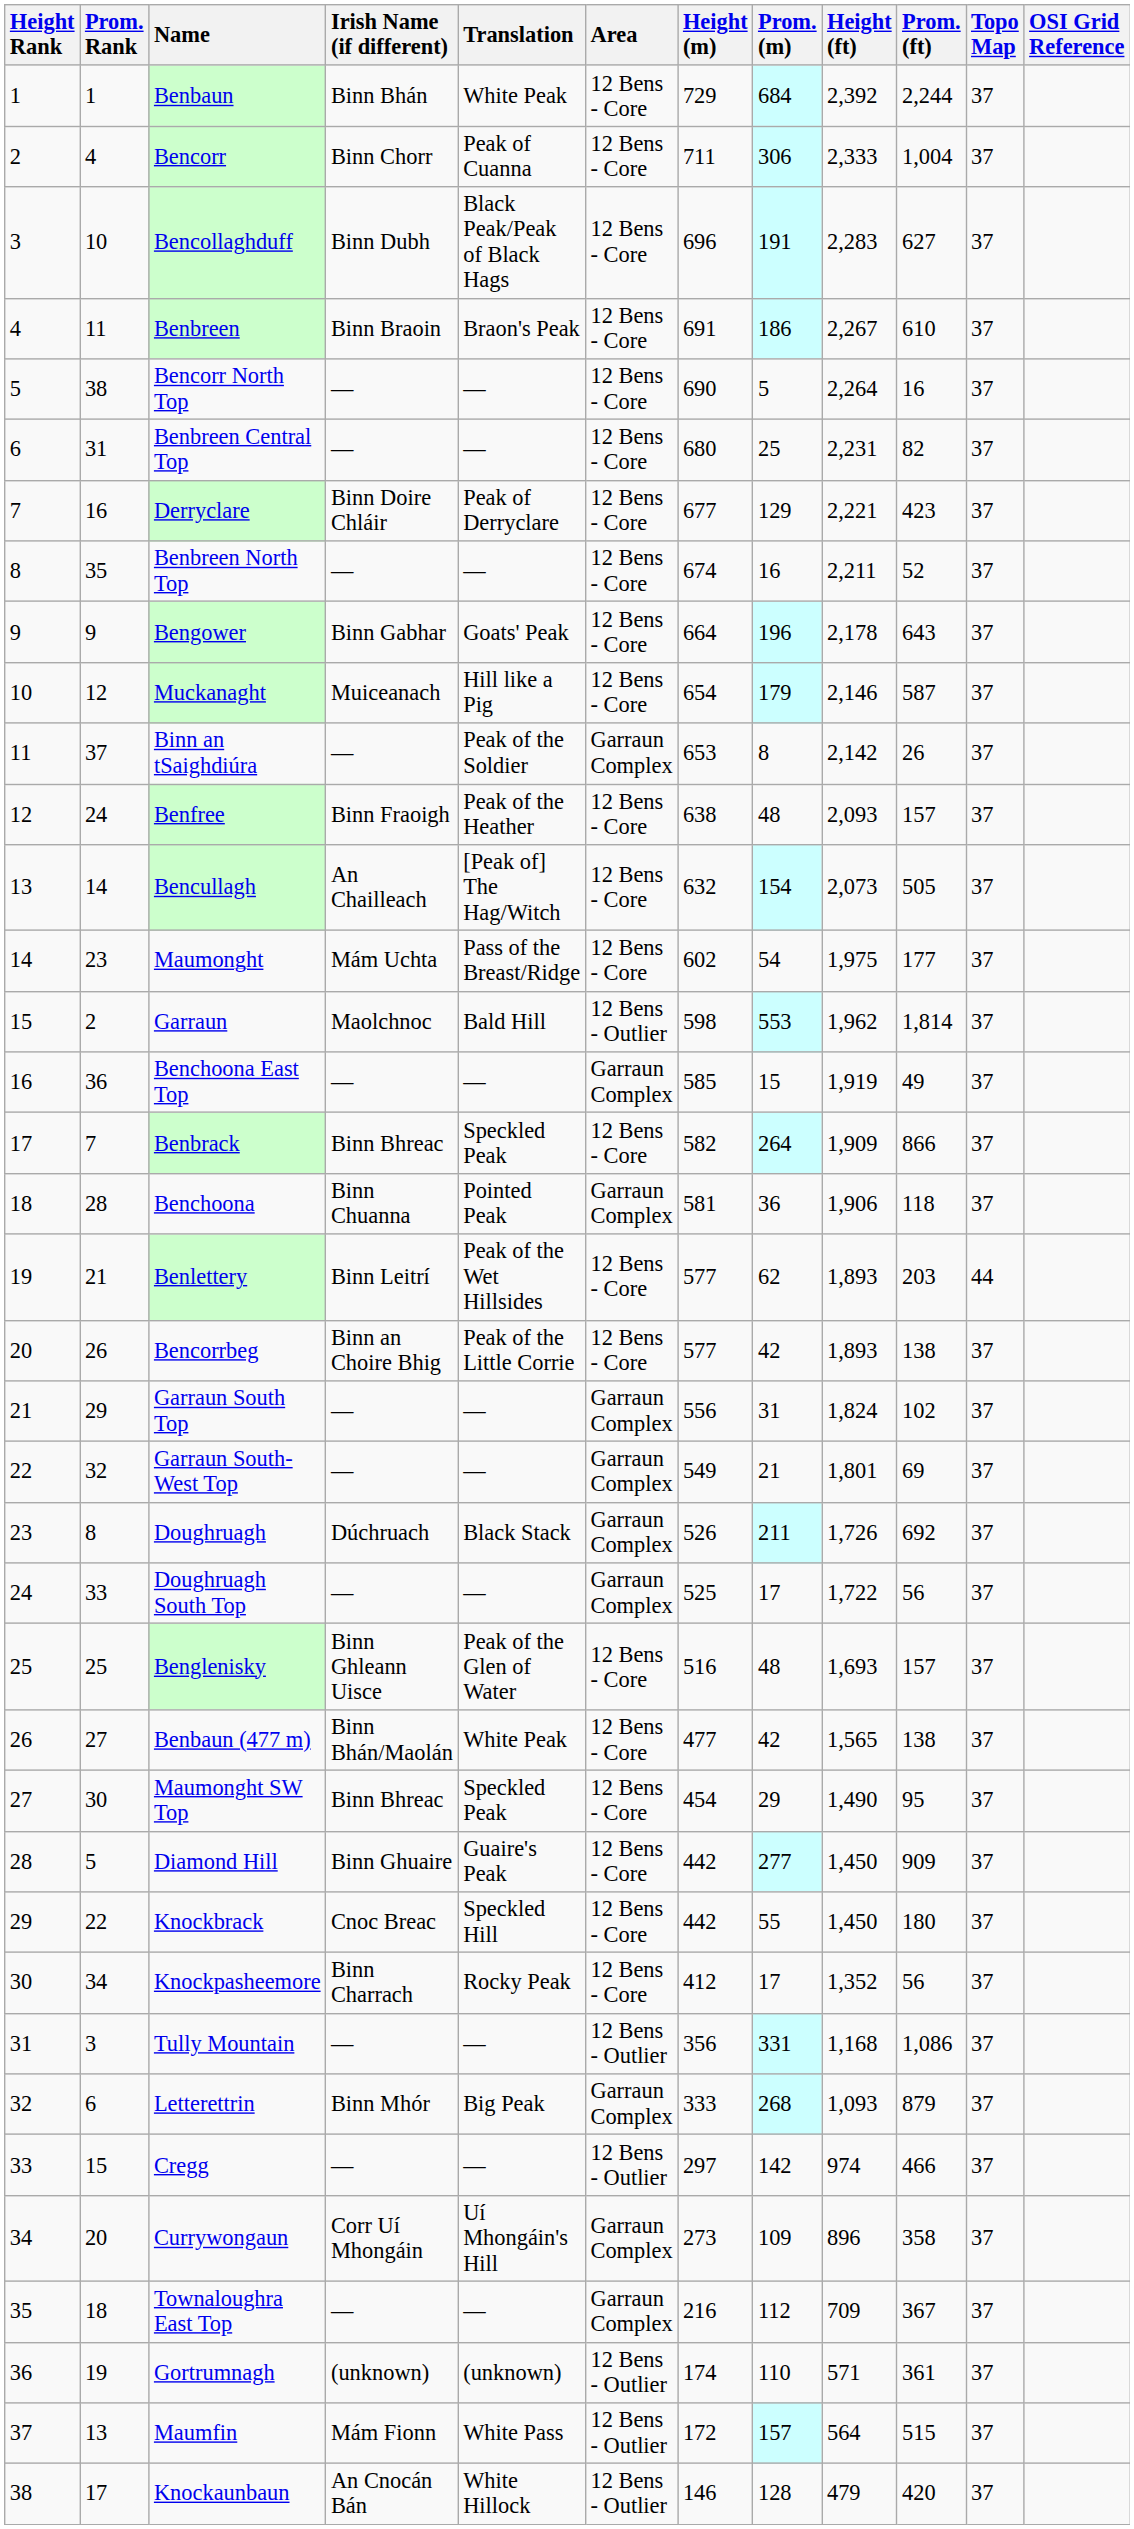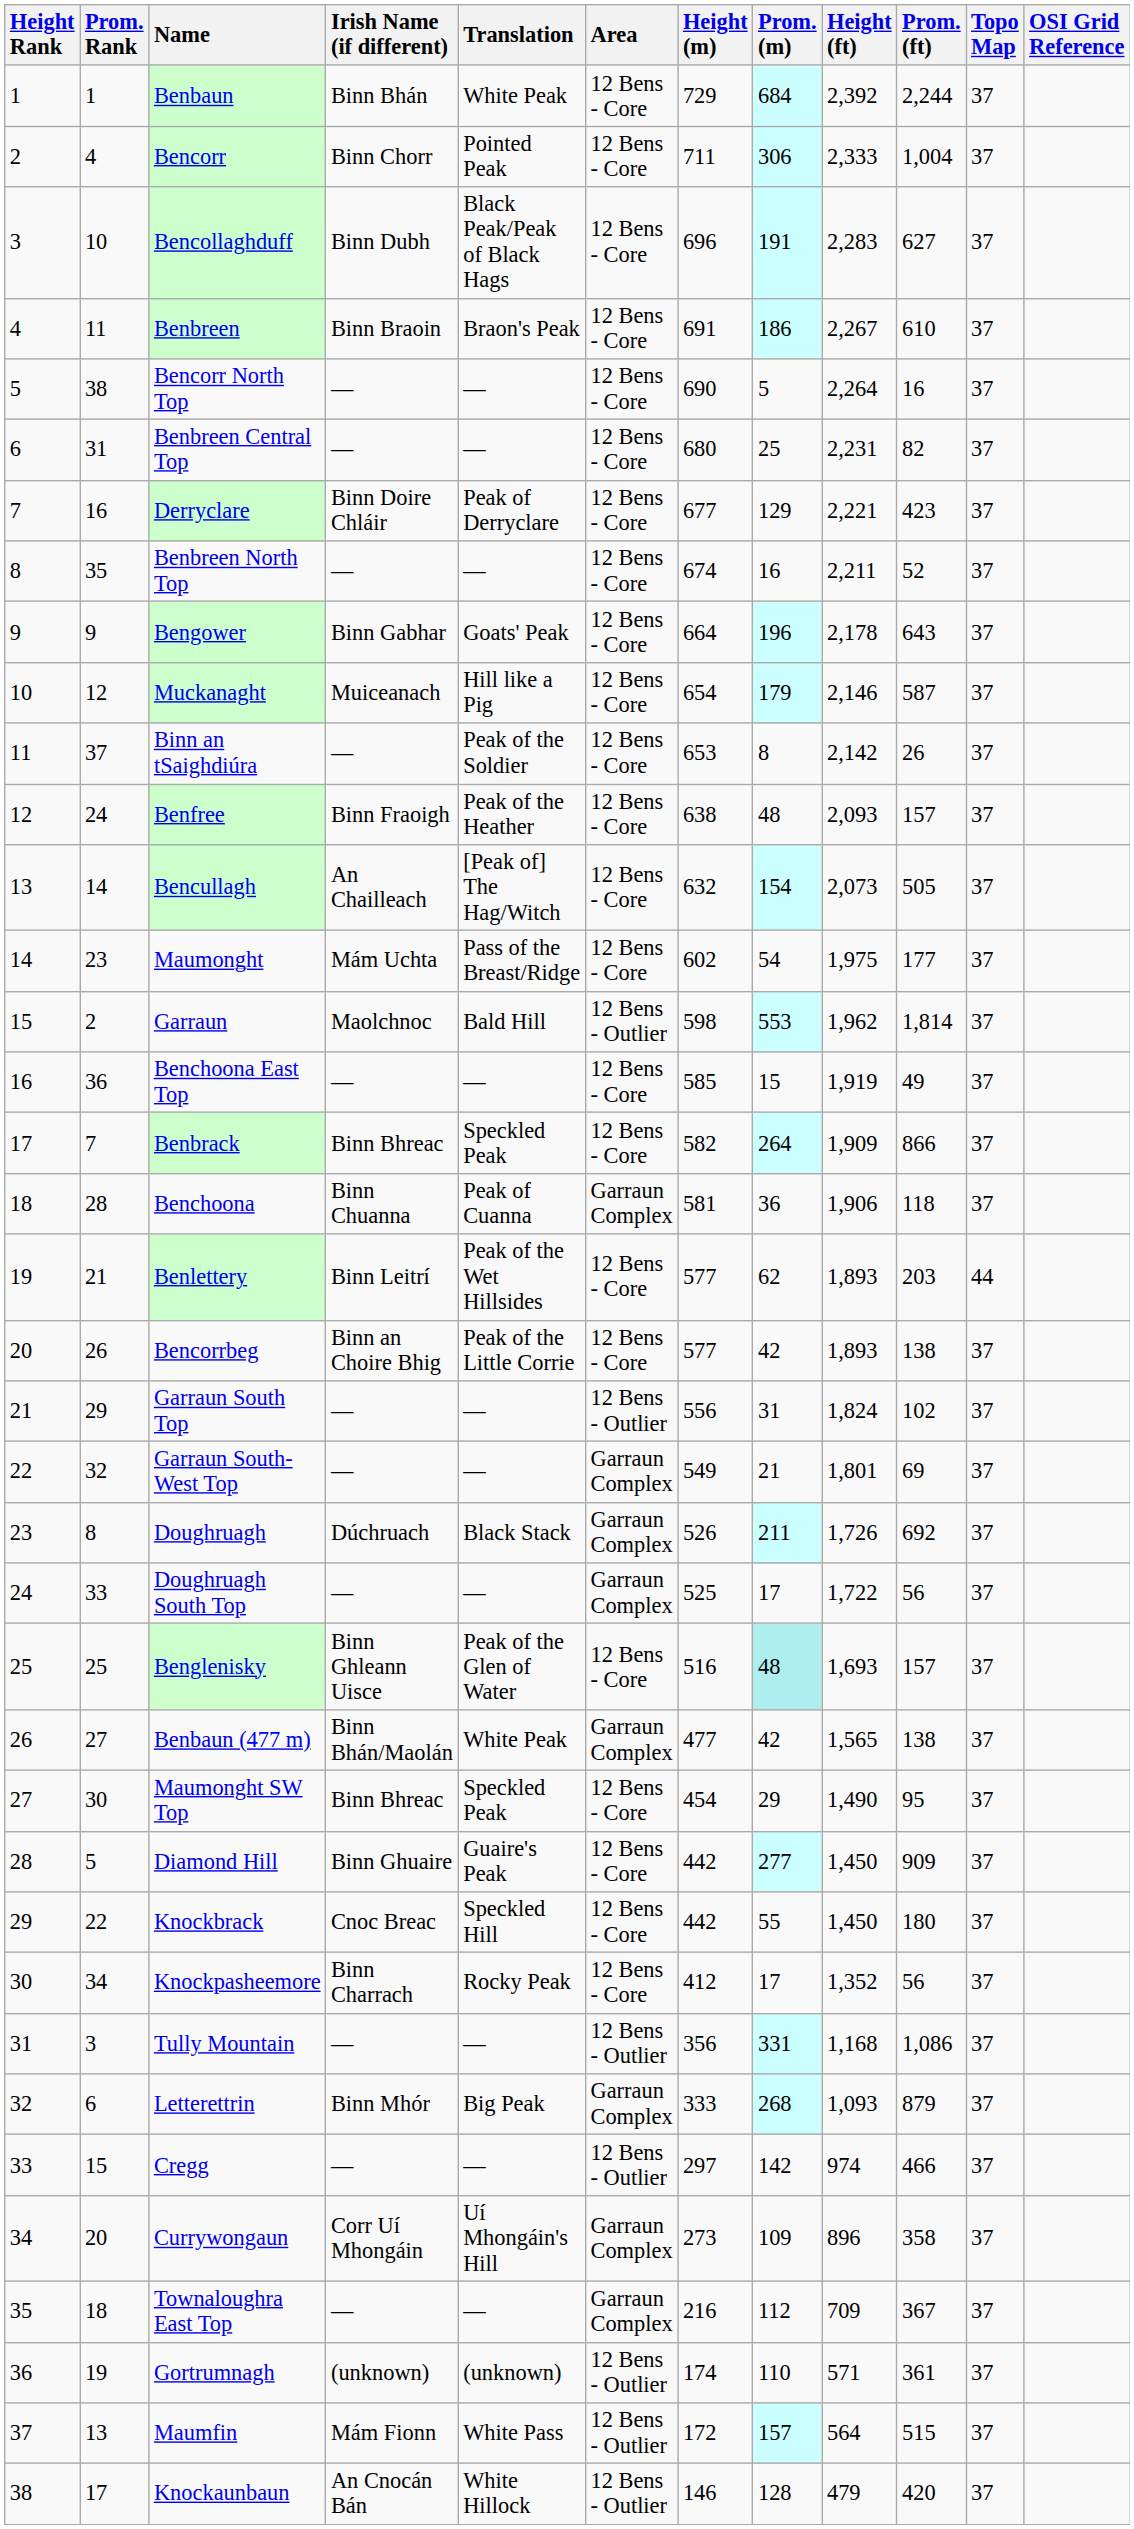 <table class="wikitable sortable" style="text-align:left">
 <tr>
 <th style="text-align:left"><a href='#'>Height</a><br>Rank</th>
 <th style="text-align:left"><a href='#'>Prom.</a><br>Rank</th>
 <th style="text-align:left">Name</th>
 <th style="text-align:left">Irish Name (if different)</th>
 <th style="text-align:left">Translation</th>
 <th style="text-align:left">Area</th>
 <th style="text-align:left"><a href='#'>Height</a><br>(m)</th>
 <th style="text-align:left"><a href='#'>Prom.</a><br>(m)</th>
 <th style="text-align:left"><a href='#'>Height</a><br>(ft)</th>
 <th style="text-align:left"><a href='#'>Prom.</a><br>(ft)</th>
 <th style="text-align:left"><a href='#'>Topo<br>Map</a></th>
 <th style="text-align:left"><a href='#'>OSI Grid<br>Reference</a></th>
 </tr>
 <tr>
 <td>1</td>
 <td>1</td>
 <td style="background:#cfc;text-align:left"><a href='#'>Benbaun</a></td>
 <td>Binn Bhán</td>
 <td>White Peak</td>
 <td>12 Bens - Core</td>
 <td>729</td>
 <td style="background:#cff;text-align:left">684</td>
 <td>2,392</td>
 <td>2,244</td>
 <td>37</td>
 <td></td>
 </tr>
 <tr>
 <td>2</td>
 <td>4</td>
 <td style="background:#cfc;text-align:left"><a href='#'>Bencorr</a></td>
 <td>Binn Chorr</td>
-<td>Peak of Cuanna</td>
+<td>Pointed Peak</td>
 <td>12 Bens - Core</td>
 <td>711</td>
 <td style="background:#cff;text-align:left">306</td>
 <td>2,333</td>
 <td>1,004</td>
 <td>37</td>
 <td></td>
 </tr>
 <tr>
 <td>3</td>
 <td>10</td>
 <td style="background:#cfc;text-align:left"><a href='#'>Bencollaghduff</a></td>
 <td>Binn Dubh</td>
 <td>Black Peak/Peak of Black Hags</td>
 <td>12 Bens - Core</td>
 <td>696</td>
 <td style="background:#cff;text-align:left">191</td>
 <td>2,283</td>
 <td>627</td>
 <td>37</td>
 <td></td>
 </tr>
 <tr>
 <td>4</td>
 <td>11</td>
 <td style="background:#cfc;text-align:left"><a href='#'>Benbreen</a></td>
 <td>Binn Braoin</td>
 <td>Braon's Peak</td>
 <td>12 Bens - Core</td>
 <td>691</td>
 <td style="background:#cff;text-align:left">186</td>
 <td>2,267</td>
 <td>610</td>
 <td>37</td>
 <td></td>
 </tr>
 <tr>
 <td>5</td>
 <td>38</td>
 <td><a href='#'>Bencorr North Top</a></td>
 <td>—</td>
 <td>—</td>
 <td>12 Bens - Core</td>
 <td>690</td>
 <td>5</td>
 <td>2,264</td>
 <td>16</td>
 <td>37</td>
 <td></td>
 </tr>
 <tr>
 <td>6</td>
 <td>31</td>
 <td><a href='#'>Benbreen Central Top</a></td>
 <td>—</td>
 <td>—</td>
 <td>12 Bens - Core</td>
 <td>680</td>
 <td>25</td>
 <td>2,231</td>
 <td>82</td>
 <td>37</td>
 <td></td>
 </tr>
 <tr>
 <td>7</td>
 <td>16</td>
 <td style="background:#cfc;text-align:left"><a href='#'>Derryclare</a></td>
 <td>Binn Doire Chláir</td>
 <td>Peak of Derryclare</td>
 <td>12 Bens - Core</td>
 <td>677</td>
 <td>129</td>
 <td>2,221</td>
 <td>423</td>
 <td>37</td>
 <td></td>
 </tr>
 <tr>
 <td>8</td>
 <td>35</td>
 <td><a href='#'>Benbreen North Top</a></td>
 <td>—</td>
 <td>—</td>
 <td>12 Bens - Core</td>
 <td>674</td>
 <td>16</td>
 <td>2,211</td>
 <td>52</td>
 <td>37</td>
 <td></td>
 </tr>
 <tr>
 <td>9</td>
 <td>9</td>
 <td style="background:#cfc;text-align:left"><a href='#'>Bengower</a></td>
 <td>Binn Gabhar</td>
 <td>Goats' Peak</td>
 <td>12 Bens - Core</td>
 <td>664</td>
 <td style="background:#cff;text-align:left">196</td>
 <td>2,178</td>
 <td>643</td>
 <td>37</td>
 <td></td>
 </tr>
 <tr>
 <td>10</td>
 <td>12</td>
 <td style="background:#cfc;text-align:left"><a href='#'>Muckanaght</a></td>
 <td>Muiceanach</td>
 <td>Hill like a Pig</td>
 <td>12 Bens - Core</td>
 <td>654</td>
 <td style="background:#cff;text-align:left">179</td>
 <td>2,146</td>
 <td>587</td>
 <td>37</td>
 <td></td>
 </tr>
 <tr>
 <td>11</td>
 <td>37</td>
 <td><a href='#'>Binn an tSaighdiúra</a></td>
 <td>—</td>
 <td>Peak of the Soldier</td>
-<td>Garraun Complex</td>
+<td>12 Bens - Core</td>
 <td>653</td>
 <td>8</td>
 <td>2,142</td>
 <td>26</td>
 <td>37</td>
 <td></td>
 </tr>
 <tr>
 <td>12</td>
 <td>24</td>
 <td style="background:#cfc;text-align:left"><a href='#'>Benfree</a></td>
 <td>Binn Fraoigh</td>
 <td>Peak of the Heather</td>
 <td>12 Bens - Core</td>
 <td>638</td>
 <td>48</td>
 <td>2,093</td>
 <td>157</td>
 <td>37</td>
 <td></td>
 </tr>
 <tr>
 <td>13</td>
 <td>14</td>
 <td style="background:#cfc;text-align:left"><a href='#'>Bencullagh</a></td>
 <td>An Chailleach</td>
 <td>[Peak of] The Hag/Witch</td>
 <td>12 Bens - Core</td>
 <td>632</td>
 <td style="background:#cff;text-align:left">154</td>
 <td>2,073</td>
 <td>505</td>
 <td>37</td>
 <td></td>
 </tr>
 <tr>
 <td>14</td>
 <td>23</td>
 <td><a href='#'>Maumonght</a></td>
 <td>Mám Uchta</td>
 <td>Pass of the Breast/Ridge</td>
 <td>12 Bens - Core</td>
 <td>602</td>
 <td>54</td>
 <td>1,975</td>
 <td>177</td>
 <td>37</td>
 <td></td>
 </tr>
 <tr>
 <td>15</td>
 <td>2</td>
 <td><a href='#'>Garraun</a></td>
 <td>Maolchnoc</td>
 <td>Bald Hill</td>
 <td>12 Bens - Outlier</td>
 <td>598</td>
 <td style="background:#cff;text-align:left">553</td>
 <td>1,962</td>
 <td>1,814</td>
 <td>37</td>
 <td></td>
 </tr>
 <tr>
 <td>16</td>
 <td>36</td>
 <td><a href='#'>Benchoona East Top</a></td>
 <td>—</td>
 <td>—</td>
-<td>Garraun Complex</td>
+<td>12 Bens - Core</td>
 <td>585</td>
 <td>15</td>
 <td>1,919</td>
 <td>49</td>
 <td>37</td>
 <td></td>
 </tr>
 <tr>
 <td>17</td>
 <td>7</td>
 <td style="background:#cfc;text-align:left"><a href='#'>Benbrack</a></td>
 <td>Binn Bhreac</td>
 <td>Speckled Peak</td>
 <td>12 Bens - Core</td>
 <td>582</td>
 <td style="background:#cff;text-align:left">264</td>
 <td>1,909</td>
 <td>866</td>
 <td>37</td>
 <td></td>
 </tr>
 <tr>
 <td>18</td>
 <td>28</td>
 <td><a href='#'>Benchoona</a></td>
 <td>Binn Chuanna</td>
-<td>Pointed Peak</td>
+<td>Peak of Cuanna</td>
 <td>Garraun Complex</td>
 <td>581</td>
 <td>36</td>
 <td>1,906</td>
 <td>118</td>
 <td>37</td>
 <td></td>
 </tr>
 <tr>
 <td>19</td>
 <td>21</td>
 <td style="background:#cfc;text-align:left"><a href='#'>Benlettery</a></td>
 <td>Binn Leitrí</td>
 <td>Peak of the Wet Hillsides</td>
 <td>12 Bens - Core</td>
 <td>577</td>
 <td>62</td>
 <td>1,893</td>
 <td>203</td>
 <td>44</td>
 <td></td>
 </tr>
 <tr>
 <td>20</td>
 <td>26</td>
 <td><a href='#'>Bencorrbeg</a></td>
 <td>Binn an Choire Bhig</td>
 <td>Peak of the Little Corrie</td>
 <td>12 Bens - Core</td>
 <td>577</td>
 <td>42</td>
 <td>1,893</td>
 <td>138</td>
 <td>37</td>
 <td></td>
 </tr>
 <tr>
 <td>21</td>
 <td>29</td>
 <td><a href='#'>Garraun South Top</a></td>
 <td>—</td>
 <td>—</td>
-<td>Garraun Complex</td>
+<td>12 Bens - Outlier</td>
 <td>556</td>
 <td>31</td>
 <td>1,824</td>
 <td>102</td>
 <td>37</td>
 <td></td>
 </tr>
 <tr>
 <td>22</td>
 <td>32</td>
 <td><a href='#'>Garraun South-West Top</a></td>
 <td>—</td>
 <td>—</td>
 <td>Garraun Complex</td>
 <td>549</td>
 <td>21</td>
 <td>1,801</td>
 <td>69</td>
 <td>37</td>
 <td></td>
 </tr>
 <tr>
 <td>23</td>
 <td>8</td>
 <td><a href='#'>Doughruagh</a></td>
 <td>Dúchruach</td>
 <td>Black Stack</td>
 <td>Garraun Complex</td>
 <td>526</td>
 <td style="background:#cff;text-align:left">211</td>
 <td>1,726</td>
 <td>692</td>
 <td>37</td>
 <td></td>
 </tr>
 <tr>
 <td>24</td>
 <td>33</td>
 <td><a href='#'>Doughruagh South Top</a></td>
 <td>—</td>
 <td>—</td>
 <td>Garraun Complex</td>
 <td>525</td>
 <td>17</td>
 <td>1,722</td>
 <td>56</td>
 <td>37</td>
 <td></td>
 </tr>
 <tr>
 <td>25</td>
 <td>25</td>
 <td style="background:#cfc;text-align:left"><a href='#'>Benglenisky</a></td>
 <td>Binn Ghleann Uisce</td>
 <td>Peak of the Glen of Water</td>
 <td>12 Bens - Core</td>
 <td>516</td>
-<td>48</td>
+<td style="background: paleturquoise;">48</td>
 <td>1,693</td>
 <td>157</td>
 <td>37</td>
 <td></td>
 </tr>
 <tr>
 <td>26</td>
 <td>27</td>
 <td><a href='#'>Benbaun (477 m)</a></td>
 <td>Binn Bhán/Maolán</td>
 <td>White Peak</td>
-<td>12 Bens - Core</td>
+<td>Garraun Complex</td>
 <td>477</td>
 <td>42</td>
 <td>1,565</td>
 <td>138</td>
 <td>37</td>
 <td></td>
 </tr>
 <tr>
 <td>27</td>
 <td>30</td>
 <td><a href='#'>Maumonght SW Top</a></td>
 <td>Binn Bhreac</td>
 <td>Speckled Peak</td>
 <td>12 Bens - Core</td>
 <td>454</td>
 <td>29</td>
 <td>1,490</td>
 <td>95</td>
 <td>37</td>
 <td></td>
 </tr>
 <tr>
 <td>28</td>
 <td>5</td>
 <td><a href='#'>Diamond Hill</a></td>
 <td>Binn Ghuaire</td>
 <td>Guaire's Peak</td>
 <td>12 Bens - Core</td>
 <td>442</td>
 <td style="background:#cff;text-align:left">277</td>
 <td>1,450</td>
 <td>909</td>
 <td>37</td>
 <td></td>
 </tr>
 <tr>
 <td>29</td>
 <td>22</td>
 <td><a href='#'>Knockbrack</a></td>
 <td>Cnoc Breac</td>
 <td>Speckled Hill</td>
 <td>12 Bens - Core</td>
 <td>442</td>
 <td>55</td>
 <td>1,450</td>
 <td>180</td>
 <td>37</td>
 <td></td>
 </tr>
 <tr>
 <td>30</td>
 <td>34</td>
 <td><a href='#'>Knockpasheemore</a></td>
 <td>Binn Charrach</td>
 <td>Rocky Peak</td>
 <td>12 Bens - Core</td>
 <td>412</td>
 <td>17</td>
 <td>1,352</td>
 <td>56</td>
 <td>37</td>
 <td></td>
 </tr>
 <tr>
 <td>31</td>
 <td>3</td>
 <td><a href='#'>Tully Mountain</a></td>
 <td>—</td>
 <td>—</td>
 <td>12 Bens - Outlier</td>
 <td>356</td>
 <td style="background:#cff;text-align:left">331</td>
 <td>1,168</td>
 <td>1,086</td>
 <td>37</td>
 <td></td>
 </tr>
 <tr>
 <td>32</td>
 <td>6</td>
 <td><a href='#'>Letterettrin</a></td>
 <td>Binn Mhór</td>
 <td>Big Peak</td>
 <td>Garraun Complex</td>
 <td>333</td>
 <td style="background:#cff;text-align:left">268</td>
 <td>1,093</td>
 <td>879</td>
 <td>37</td>
 <td></td>
 </tr>
 <tr>
 <td>33</td>
 <td>15</td>
 <td><a href='#'>Cregg</a></td>
 <td>—</td>
 <td>—</td>
 <td>12 Bens - Outlier</td>
 <td>297</td>
 <td>142</td>
 <td>974</td>
 <td>466</td>
 <td>37</td>
 <td></td>
 </tr>
 <tr>
 <td>34</td>
 <td>20</td>
 <td><a href='#'>Currywongaun</a></td>
 <td>Corr Uí Mhongáin</td>
 <td>Uí Mhongáin's Hill</td>
 <td>Garraun Complex</td>
 <td>273</td>
 <td>109</td>
 <td>896</td>
 <td>358</td>
 <td>37</td>
 <td></td>
 </tr>
 <tr>
 <td>35</td>
 <td>18</td>
 <td><a href='#'>Townaloughra East Top</a></td>
 <td>—</td>
 <td>—</td>
 <td>Garraun Complex</td>
 <td>216</td>
 <td>112</td>
 <td>709</td>
 <td>367</td>
 <td>37</td>
 <td></td>
 </tr>
 <tr>
 <td>36</td>
 <td>19</td>
 <td><a href='#'>Gortrumnagh</a></td>
 <td>(unknown)</td>
 <td>(unknown)</td>
 <td>12 Bens - Outlier</td>
 <td>174</td>
 <td>110</td>
 <td>571</td>
 <td>361</td>
 <td>37</td>
 <td></td>
 </tr>
 <tr>
 <td>37</td>
 <td>13</td>
 <td><a href='#'>Maumfin</a></td>
 <td>Mám Fionn</td>
 <td>White Pass</td>
 <td>12 Bens - Outlier</td>
 <td>172</td>
 <td style="background:#cff;text-align:left">157</td>
 <td>564</td>
 <td>515</td>
 <td>37</td>
 <td></td>
 </tr>
 <tr>
 <td>38</td>
 <td>17</td>
 <td><a href='#'>Knockaunbaun</a></td>
 <td>An Cnocán Bán</td>
 <td>White Hillock</td>
 <td>12 Bens - Outlier</td>
 <td>146</td>
 <td>128</td>
 <td>479</td>
 <td>420</td>
 <td>37</td>
 <td></td>
 </tr>
 </table>
